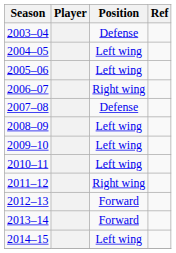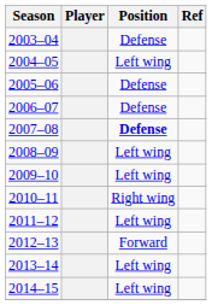 <table class="wikitable plainrowheaders sortable" style="text-align:center; font-size:100%;">
 <tr>
 <th scope="col">Season</th>
 <th scope="col">Player</th>
 <th scope="col">Position</th>
 <th scope="col" class="unsortable">Ref</th>
 </tr>
 <tr>
 <td><a href='#'>2003–04</a></td>
 <th scope=row align="left"></th>
 <td><a href='#'>Defense</a></td>
 <td></td>
 </tr>
 <tr>
 <td><a href='#'>2004–05</a></td>
 <th scope=row align="left"></th>
 <td><a href='#'>Left wing</a></td>
 <td></td>
 </tr>
 <tr>
 <td><a href='#'>2005–06</a></td>
 <th scope=row align="left"></th>
-<td><a href='#'>Left wing</a></td>
+<td><a href='#'>Defense</a></td>
 <td></td>
 </tr>
 <tr>
 <td><a href='#'>2006–07</a></td>
 <th scope=row align="left"></th>
-<td><a href='#'>Right wing</a></td>
+<td><a href='#'>Defense</a></td>
 <td></td>
 </tr>
 <tr>
 <td><a href='#'>2007–08</a></td>
 <th scope=row align="left"></th>
-<td><a href='#'>Defense</a></td>
+<td><strong><a href='#'>Defense</a></strong></td>
 <td></td>
 </tr>
 <tr>
 <td><a href='#'>2008–09</a></td>
 <th scope=row align="left"></th>
 <td><a href='#'>Left wing</a></td>
 <td></td>
 </tr>
 <tr>
 <td><a href='#'>2009–10</a></td>
 <th scope=row align="left"></th>
 <td><a href='#'>Left wing</a></td>
 <td></td>
 </tr>
 <tr>
 <td><a href='#'>2010–11</a></td>
 <th scope=row align="left"></th>
-<td><a href='#'>Left wing</a></td>
+<td><a href='#'>Right wing</a></td>
 <td></td>
 </tr>
 <tr>
 <td><a href='#'>2011–12</a></td>
 <th scope=row align="left"></th>
-<td><a href='#'>Right wing</a></td>
+<td><a href='#'>Left wing</a></td>
 <td></td>
 </tr>
 <tr>
 <td><a href='#'>2012–13</a></td>
 <th scope=row align="left"></th>
 <td><a href='#'>Forward</a></td>
 <td></td>
 </tr>
 <tr>
 <td><a href='#'>2013–14</a></td>
 <th scope=row align="left"></th>
-<td><a href='#'>Forward</a></td>
+<td><a href='#'>Left wing</a></td>
 <td></td>
 </tr>
 <tr>
 <td><a href='#'>2014–15</a></td>
 <th scope=row align="left"></th>
 <td><a href='#'>Left wing</a></td>
 <td></td>
 </tr>
 <tr>
 </tr>
 </table>
